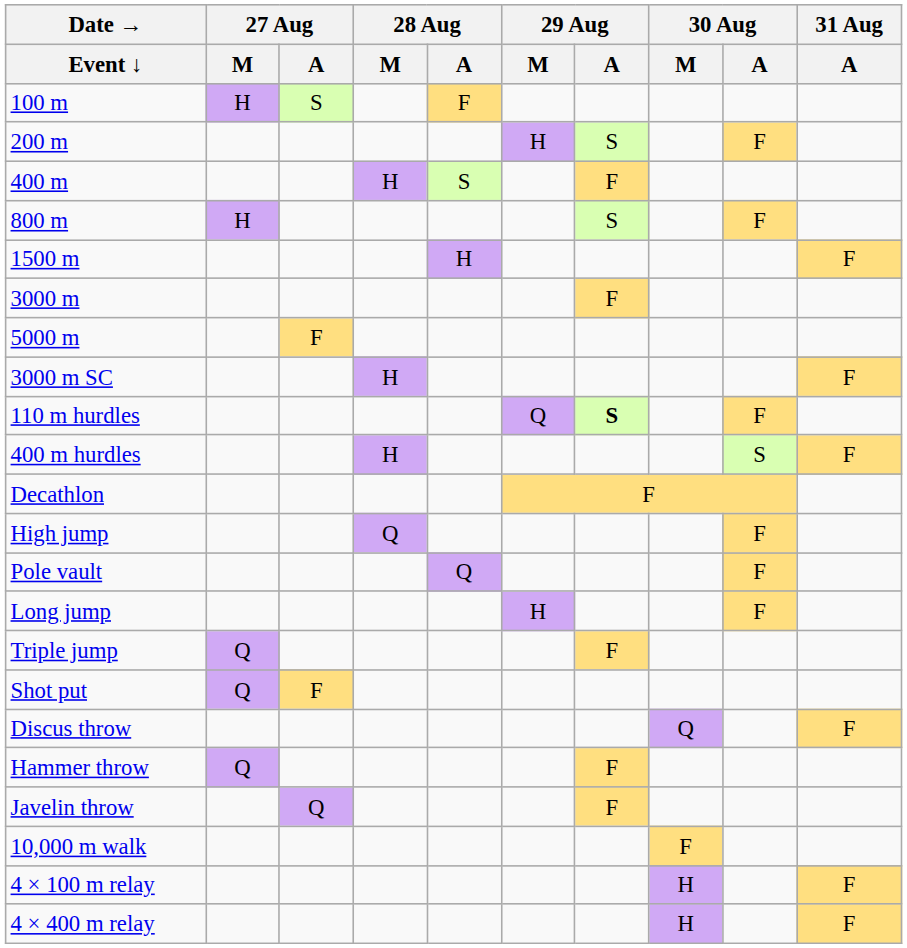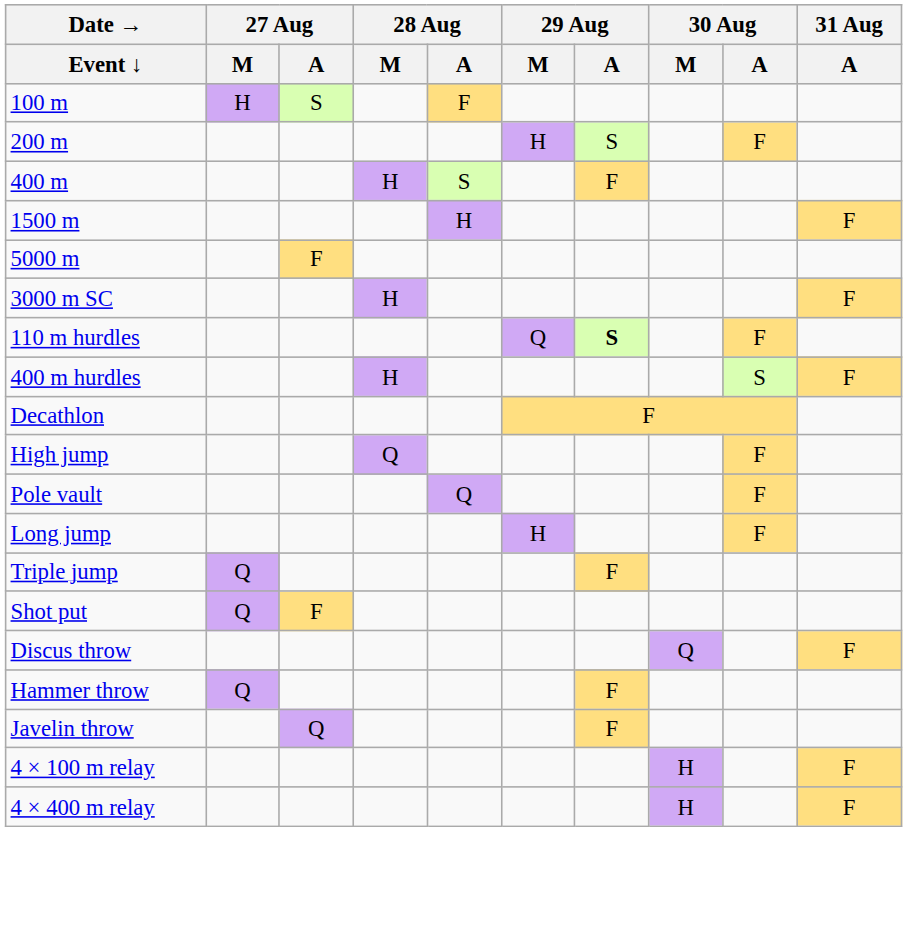 <table class="wikitable" style="text-align:center; margin:0.5em auto; font-size:90%; line-height:1.25em;">
 <tr>
 <th>Date →</th>
 <th colspan=2>27 Aug</th>
 <th colspan=2>28 Aug</th>
 <th colspan=2>29 Aug</th>
 <th colspan=2>30 Aug</th>
 <th>31 Aug</th>
 </tr>
 <tr>
 <th width="120px">Event ↓</th>
 <th width="40px">M</th>
 <th width="40px">A</th>
 <th width="40px">M</th>
 <th width="40px">A</th>
 <th width="40px">M</th>
 <th width="40px">A</th>
 <th width="40px">M</th>
 <th width="40px">A</th>
 <th width="60px">A</th>
 </tr>
 <tr>
 <td align="left"><a href='#'>100 m</a></td>
 <td bgcolor="#D0A9F5">H</td>
 <td bgcolor="#D9FFB2">S</td>
 <td></td>
 <td bgcolor="#FFDF80">F</td>
 <td></td>
 <td></td>
 <td></td>
 <td></td>
 <td></td>
 </tr>
 <tr>
 <td align="left"><a href='#'>200 m</a></td>
 <td></td>
 <td></td>
 <td></td>
 <td></td>
 <td bgcolor="#D0A9F5">H</td>
 <td bgcolor="#D9FFB2">S</td>
 <td></td>
 <td bgcolor="#FFDF80">F</td>
 <td></td>
 </tr>
 <tr>
 <td align="left"><a href='#'>400 m</a></td>
 <td></td>
 <td></td>
 <td bgcolor="#D0A9F5">H</td>
 <td bgcolor="#D9FFB2">S</td>
 <td></td>
 <td bgcolor="#FFDF80">F</td>
 <td></td>
 <td></td>
 <td></td>
 </tr>
 <tr>
-<td align="left"><a href='#'>800 m</a></td>
-<td bgcolor="#D0A9F5">H</td>
-<td></td>
-<td></td>
-<td></td>
-<td></td>
-<td bgcolor="#D9FFB2">S</td>
-<td></td>
-<td bgcolor="#FFDF80">F</td>
-<td></td>
-</tr>
-<tr>
 <td align="left"><a href='#'>1500 m</a></td>
 <td></td>
 <td></td>
 <td></td>
 <td bgcolor="#D0A9F5">H</td>
 <td></td>
 <td></td>
 <td></td>
 <td></td>
 <td bgcolor="#FFDF80">F</td>
-</tr>
-<tr>
-<td align="left"><a href='#'>3000 m</a></td>
-<td></td>
-<td></td>
-<td></td>
-<td></td>
-<td></td>
-<td bgcolor="#FFDF80">F</td>
-<td></td>
-<td></td>
-<td></td>
 </tr>
 <tr>
 <td align="left"><a href='#'>5000 m</a></td>
 <td></td>
 <td bgcolor="#FFDF80">F</td>
 <td></td>
 <td></td>
 <td></td>
 <td></td>
 <td></td>
 <td></td>
 <td></td>
 </tr>
 <tr>
 <td align="left"><a href='#'>3000 m SC</a></td>
 <td></td>
 <td></td>
 <td bgcolor="#D0A9F5">H</td>
 <td></td>
 <td></td>
 <td></td>
 <td></td>
 <td></td>
 <td bgcolor="#FFDF80">F</td>
 </tr>
 <tr>
 <td align="left"><a href='#'>110 m hurdles</a></td>
 <td></td>
 <td></td>
 <td></td>
 <td></td>
 <td bgcolor="#D0A9F5">Q</td>
 <td bgcolor="#D9FFB2"><strong>S</strong></td>
 <td></td>
 <td bgcolor="#FFDF80">F</td>
 <td></td>
 </tr>
 <tr>
 <td align="left"><a href='#'>400 m hurdles</a></td>
 <td></td>
 <td></td>
 <td bgcolor="#D0A9F5">H</td>
 <td></td>
 <td></td>
 <td></td>
 <td></td>
 <td bgcolor="#D9FFB2">S</td>
 <td bgcolor="#FFDF80">F</td>
 </tr>
 <tr>
 <td align="left"><a href='#'>Decathlon</a></td>
 <td></td>
 <td></td>
 <td></td>
 <td></td>
 <td bgcolor="#FFDF80" colspan=4>F</td>
 <td></td>
 </tr>
 <tr>
 <td align="left"><a href='#'>High jump</a></td>
 <td></td>
 <td></td>
 <td bgcolor="#D0A9F5">Q</td>
 <td></td>
 <td></td>
 <td></td>
 <td></td>
 <td bgcolor="#FFDF80">F</td>
 <td></td>
 </tr>
 <tr>
 <td align="left"><a href='#'>Pole vault</a></td>
 <td></td>
 <td></td>
 <td></td>
 <td bgcolor="#D0A9F5">Q</td>
 <td></td>
 <td></td>
 <td></td>
 <td bgcolor="#FFDF80">F</td>
 <td></td>
 </tr>
 <tr>
 <td align="left"><a href='#'>Long jump</a></td>
 <td></td>
 <td></td>
 <td></td>
 <td></td>
 <td bgcolor="#D0A9F5">H</td>
 <td></td>
 <td></td>
 <td bgcolor="#FFDF80">F</td>
 <td></td>
 </tr>
 <tr>
 <td align="left"><a href='#'>Triple jump</a></td>
 <td bgcolor="#D0A9F5">Q</td>
 <td></td>
 <td></td>
 <td></td>
 <td></td>
 <td bgcolor="#FFDF80">F</td>
 <td></td>
 <td></td>
 <td></td>
 </tr>
 <tr>
 <td align="left"><a href='#'>Shot put</a></td>
 <td bgcolor="#D0A9F5">Q</td>
 <td bgcolor="#FFDF80">F</td>
 <td></td>
 <td></td>
 <td></td>
 <td></td>
 <td></td>
 <td></td>
 <td></td>
 </tr>
 <tr>
 <td align="left"><a href='#'>Discus throw</a></td>
 <td></td>
 <td></td>
 <td></td>
 <td></td>
 <td></td>
 <td></td>
 <td bgcolor="#D0A9F5">Q</td>
 <td></td>
 <td bgcolor="#FFDF80">F</td>
 </tr>
 <tr>
 <td align="left"><a href='#'>Hammer throw</a></td>
 <td bgcolor="#D0A9F5">Q</td>
 <td></td>
 <td></td>
 <td></td>
 <td></td>
 <td bgcolor="#FFDF80">F</td>
 <td></td>
 <td></td>
 <td></td>
 </tr>
 <tr>
 <td align="left"><a href='#'>Javelin throw</a></td>
 <td></td>
 <td bgcolor="#D0A9F5">Q</td>
 <td></td>
 <td></td>
 <td></td>
 <td bgcolor="#FFDF80">F</td>
 <td></td>
 <td></td>
 <td></td>
 </tr>
 <tr>
-<td align="left"><a href='#'>10,000 m walk</a></td>
-<td></td>
-<td></td>
-<td></td>
-<td></td>
-<td></td>
-<td></td>
-<td bgcolor="#FFDF80">F</td>
-<td></td>
-<td></td>
-</tr>
-<tr>
 <td align="left"><a href='#'>4 × 100 m relay</a></td>
 <td></td>
 <td></td>
 <td></td>
 <td></td>
 <td></td>
 <td></td>
 <td bgcolor="#D0A9F5">H</td>
 <td></td>
 <td bgcolor="#FFDF80">F</td>
 </tr>
 <tr>
 <td align="left"><a href='#'>4 × 400 m relay</a></td>
 <td></td>
 <td></td>
 <td></td>
 <td></td>
 <td></td>
 <td></td>
 <td bgcolor="#D0A9F5">H</td>
 <td></td>
 <td bgcolor="#FFDF80">F</td>
 </tr>
 </table>
